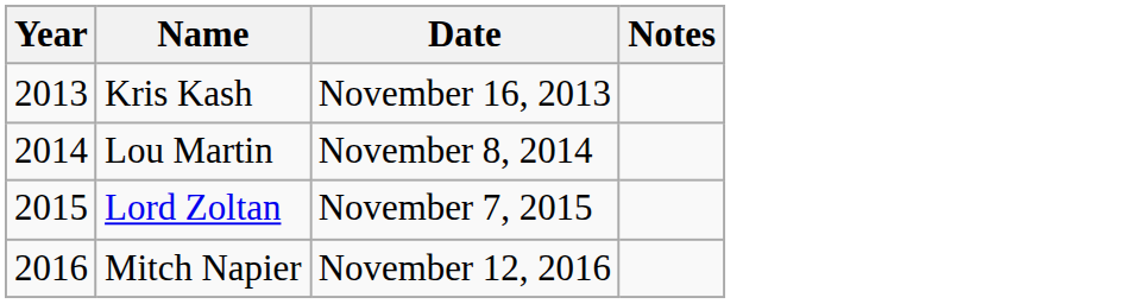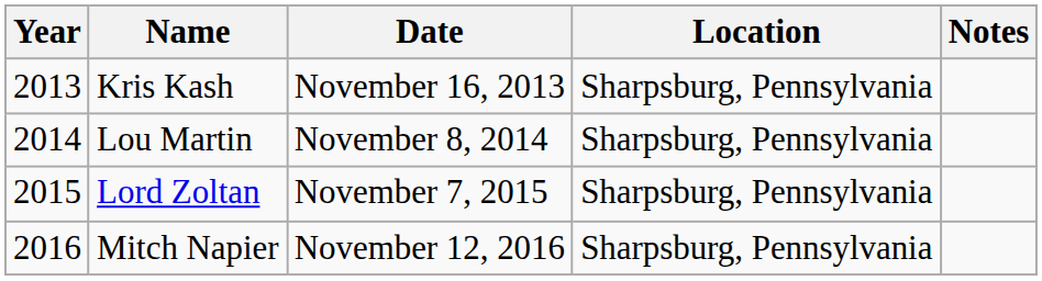 <table class="wikitable">
 <tr>
 <th>Year</th>
 <th>Name</th>
 <th>Date</th>
+<th>Location</th>
 <th>Notes</th>
 </tr>
 <tr>
 <td>2013</td>
 <td>Kris Kash</td>
 <td>November 16, 2013</td>
+<td>Sharpsburg, Pennsylvania</td>
 <td></td>
 </tr>
 <tr>
 <td>2014</td>
 <td>Lou Martin</td>
 <td>November 8, 2014</td>
+<td>Sharpsburg, Pennsylvania</td>
 <td></td>
 </tr>
 <tr>
 <td>2015</td>
 <td><a href='#'>Lord Zoltan</a></td>
 <td>November 7, 2015</td>
+<td>Sharpsburg, Pennsylvania</td>
 <td></td>
 </tr>
 <tr>
 <td>2016</td>
 <td>Mitch Napier</td>
 <td>November 12, 2016</td>
+<td>Sharpsburg, Pennsylvania</td>
 <td></td>
 </tr>
 </table>
